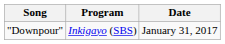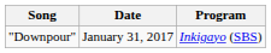 <table class="wikitable">
 <tr>
 <th>Song</th>
+<th>Date</th>
 <th>Program</th>
-<th>Date</th>
 </tr>
 <tr>
 <td rowspan="1">"Downpour"</td>
+<td>January 31, 2017</td>
 <td><em><a href='#'>Inkigayo</a></em> (<a href='#'>SBS</a>)</td>
-<td>January 31, 2017</td>
 </tr>
 </table>
